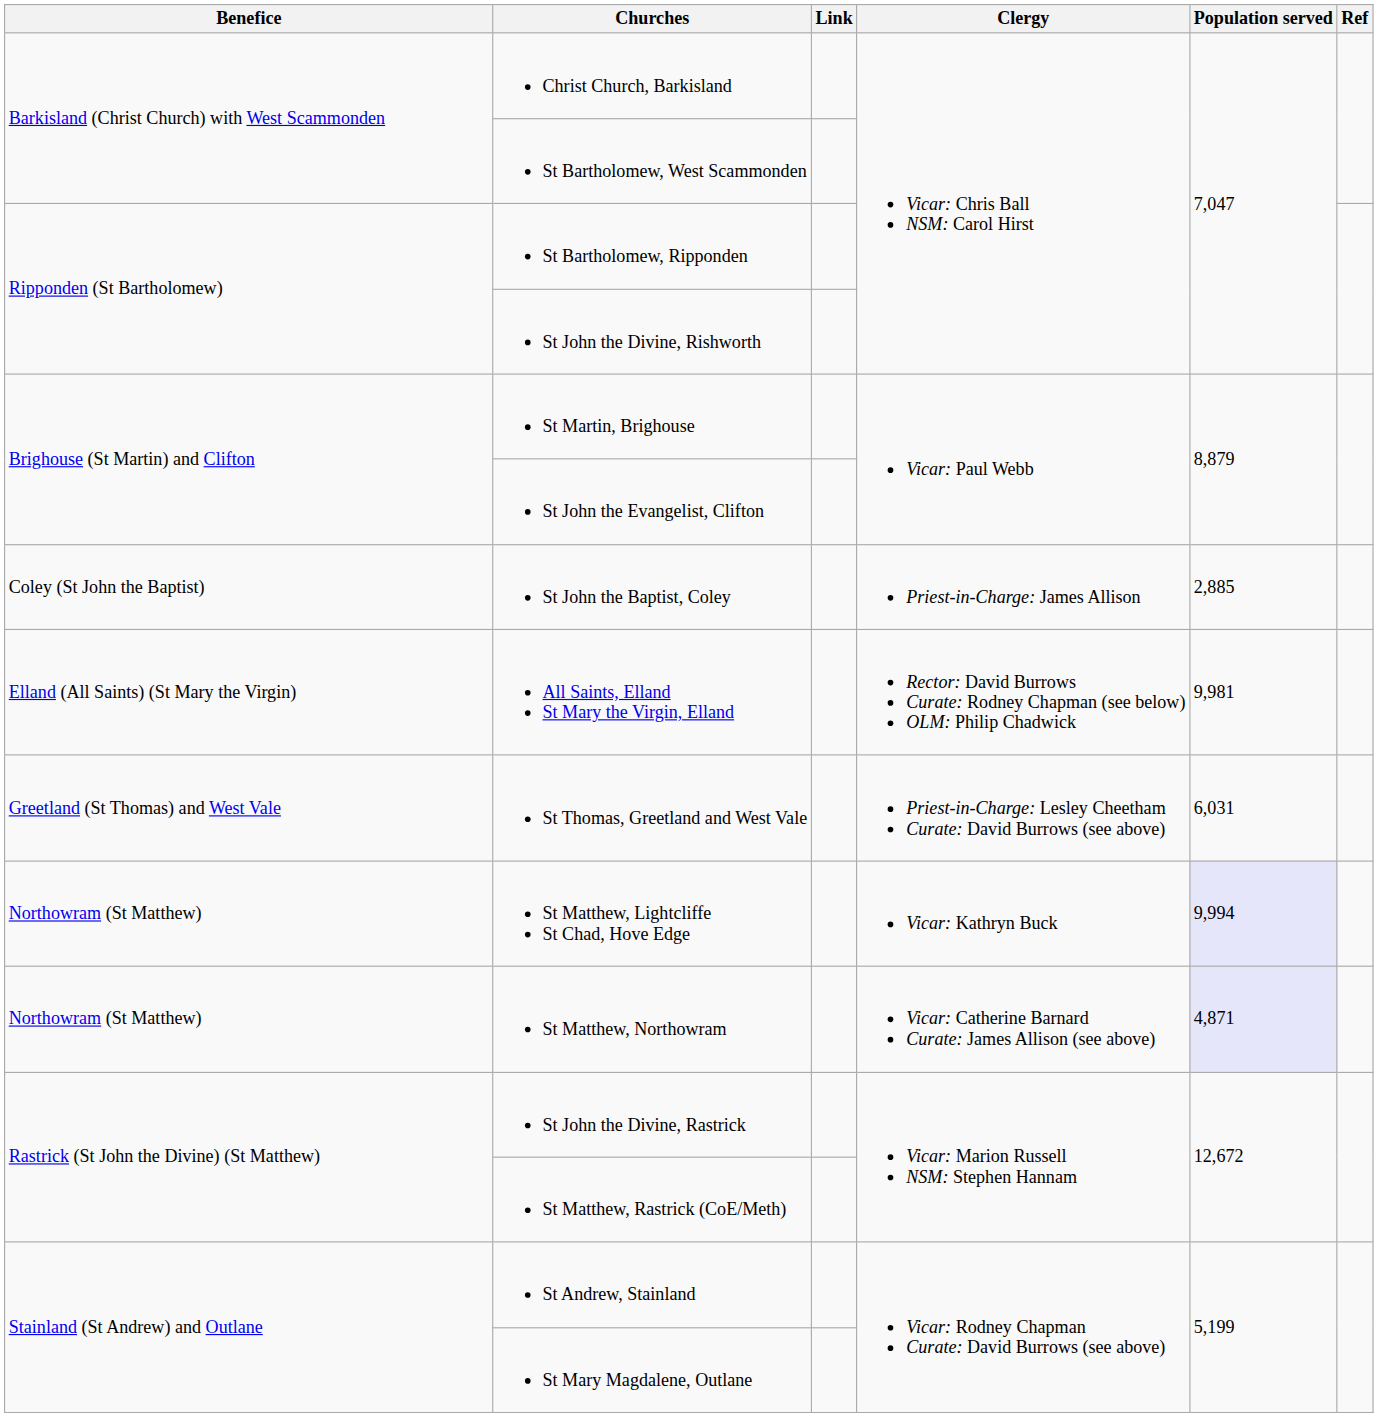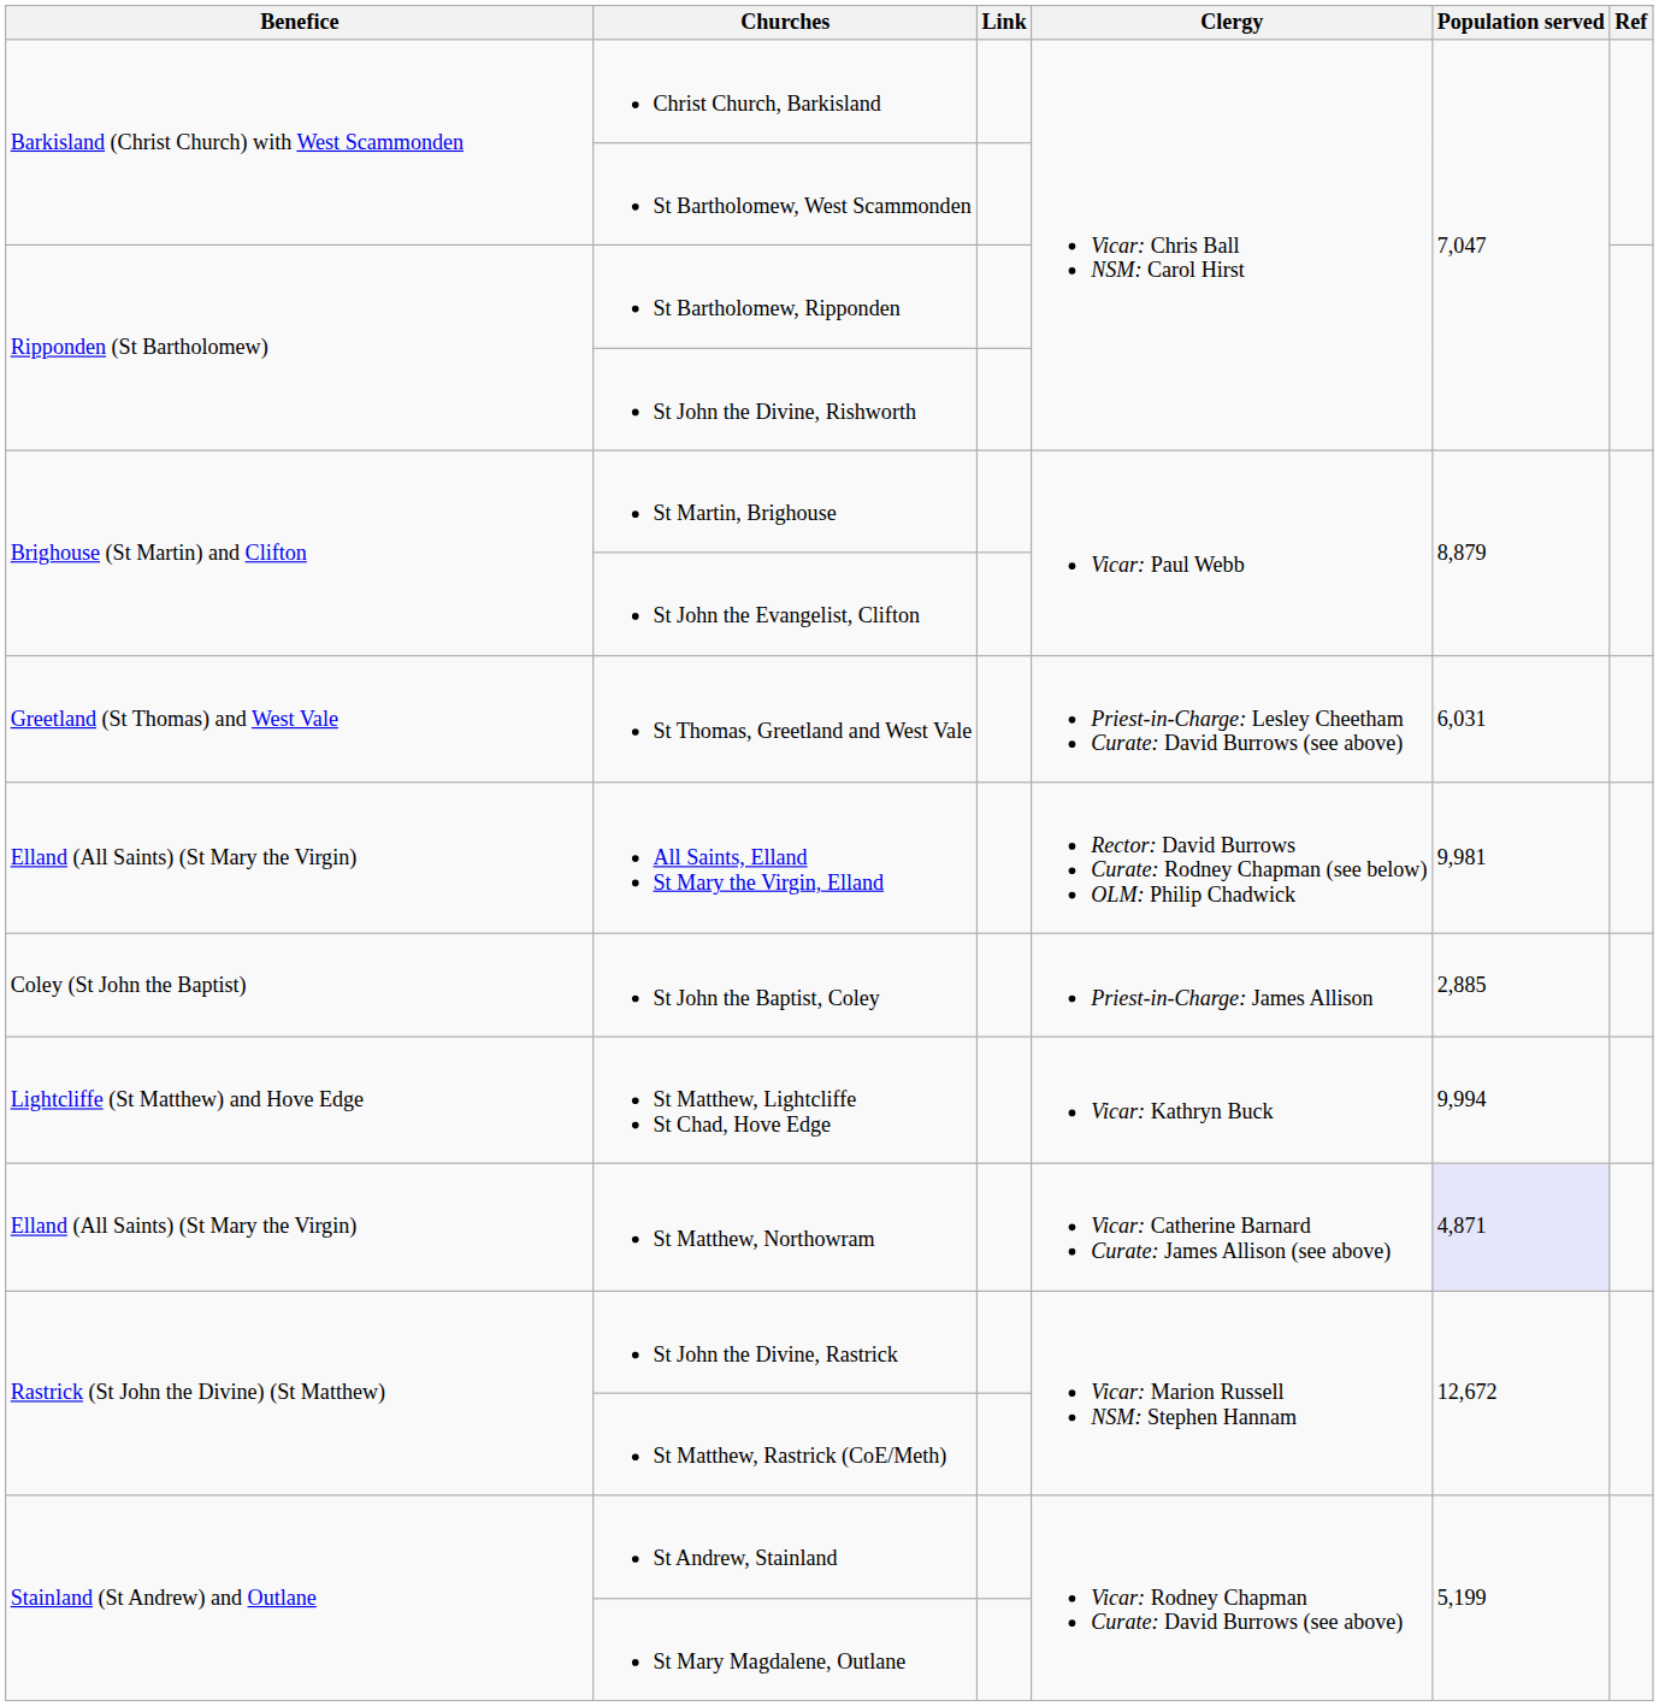 <table class="wikitable">
 <tr>
 <th style="width:425px;">Benefice</th>
 <th>Churches</th>
 <th>Link</th>
 <th>Clergy</th>
 <th>Population served</th>
 <th>Ref</th>
 </tr>
 <tr>
 <td rowspan="2"><a href='#'>Barkisland</a> (Christ Church) with <a href='#'>West Scammonden</a></td>
 <td><br><ul><li>Christ Church, Barkisland</li></ul></td>
 <td></td>
 <td rowspan="4"><br><ul><li><em>Vicar:</em> Chris Ball</li><li><em>NSM:</em> Carol Hirst</li></ul></td>
 <td rowspan="4">7,047</td>
 <td rowspan="2"></td>
 </tr>
 <tr>
 <td><br><ul><li>St Bartholomew, West Scammonden</li></ul></td>
 <td></td>
 </tr>
 <tr>
 <td rowspan="2"><a href='#'>Ripponden</a> (St Bartholomew)</td>
 <td><br><ul><li>St Bartholomew, Ripponden</li></ul></td>
 <td></td>
 <td rowspan="2"></td>
 </tr>
 <tr>
 <td><br><ul><li>St John the Divine, Rishworth</li></ul></td>
 <td></td>
 </tr>
 <tr>
 <td rowspan="2"><a href='#'>Brighouse</a> (St Martin) and <a href='#'>Clifton</a></td>
 <td><br><ul><li>St Martin, Brighouse</li></ul></td>
 <td></td>
 <td rowspan="2"><br><ul><li><em>Vicar:</em> Paul Webb</li></ul></td>
 <td rowspan="2">8,879</td>
 <td rowspan="2"></td>
 </tr>
 <tr>
 <td><br><ul><li>St John the Evangelist, Clifton</li></ul></td>
 <td></td>
 </tr>
 <tr>
-<td>Coley (St John the Baptist)</td>
-<td><br><ul><li>St John the Baptist, Coley</li></ul></td>
+<td><a href='#'>Greetland</a> (St Thomas) and <a href='#'>West Vale</a></td>
+<td><br><ul><li>St Thomas, Greetland and West Vale</li></ul></td>
 <td></td>
-<td><br><ul><li><em>Priest-in-Charge:</em> James Allison</li></ul></td>
-<td>2,885</td>
+<td><br><ul><li><em>Priest-in-Charge:</em> Lesley Cheetham</li><li><em>Curate:</em> David Burrows (see above)</li></ul></td>
+<td>6,031</td>
 <td></td>
 </tr>
 <tr>
 <td><a href='#'>Elland</a> (All Saints) (St Mary the Virgin)</td>
 <td><br><ul><li><a href='#'>All Saints, Elland</a></li><li><a href='#'>St Mary the Virgin, Elland</a></li></ul></td>
 <td></td>
 <td><br><ul><li><em>Rector:</em> David Burrows</li><li><em>Curate:</em> Rodney Chapman (see below)</li><li><em>OLM:</em> Philip Chadwick</li></ul></td>
 <td>9,981</td>
 <td></td>
 </tr>
 <tr>
-<td><a href='#'>Greetland</a> (St Thomas) and <a href='#'>West Vale</a></td>
-<td><br><ul><li>St Thomas, Greetland and West Vale</li></ul></td>
+<td>Coley (St John the Baptist)</td>
+<td><br><ul><li>St John the Baptist, Coley</li></ul></td>
 <td></td>
-<td><br><ul><li><em>Priest-in-Charge:</em> Lesley Cheetham</li><li><em>Curate:</em> David Burrows (see above)</li></ul></td>
-<td>6,031</td>
+<td><br><ul><li><em>Priest-in-Charge:</em> James Allison</li></ul></td>
+<td>2,885</td>
 <td></td>
 </tr>
 <tr>
-<td><a href='#'>Northowram</a> (St Matthew)</td>
+<td><a href='#'>Lightcliffe</a> (St Matthew) and Hove Edge</td>
 <td><br><ul><li>St Matthew, Lightcliffe</li><li>St Chad, Hove Edge</li></ul></td>
 <td></td>
 <td><br><ul><li><em>Vicar:</em> Kathryn Buck</li></ul></td>
-<td style="background: lavender;">9,994</td>
+<td>9,994</td>
 <td></td>
 </tr>
 <tr>
-<td><a href='#'>Northowram</a> (St Matthew)</td>
+<td><a href='#'>Elland</a> (All Saints) (St Mary the Virgin)</td>
 <td><br><ul><li>St Matthew, Northowram</li></ul></td>
 <td></td>
 <td><br><ul><li><em>Vicar:</em> Catherine Barnard</li><li><em>Curate:</em> James Allison (see above)</li></ul></td>
 <td style="background: lavender;">4,871</td>
 <td></td>
 </tr>
 <tr>
 <td rowspan="2"><a href='#'>Rastrick</a> (St John the Divine) (St Matthew)</td>
 <td><br><ul><li>St John the Divine, Rastrick</li></ul></td>
 <td></td>
 <td rowspan="2"><br><ul><li><em>Vicar:</em> Marion Russell</li><li><em>NSM:</em> Stephen Hannam</li></ul></td>
 <td rowspan="2">12,672</td>
 <td rowspan="2"></td>
 </tr>
 <tr>
 <td><br><ul><li>St Matthew, Rastrick (CoE/Meth)</li></ul></td>
 <td></td>
 </tr>
 <tr>
 <td rowspan="2"><a href='#'>Stainland</a> (St Andrew) and <a href='#'>Outlane</a></td>
 <td><br><ul><li>St Andrew, Stainland</li></ul></td>
 <td></td>
 <td rowspan="2"><br><ul><li><em>Vicar:</em> Rodney Chapman</li><li><em>Curate:</em> David Burrows (see above)</li></ul></td>
 <td rowspan="2">5,199</td>
 <td rowspan="2"></td>
 </tr>
 <tr>
 <td><br><ul><li>St Mary Magdalene, Outlane</li></ul></td>
 <td></td>
 </tr>
 </table>
